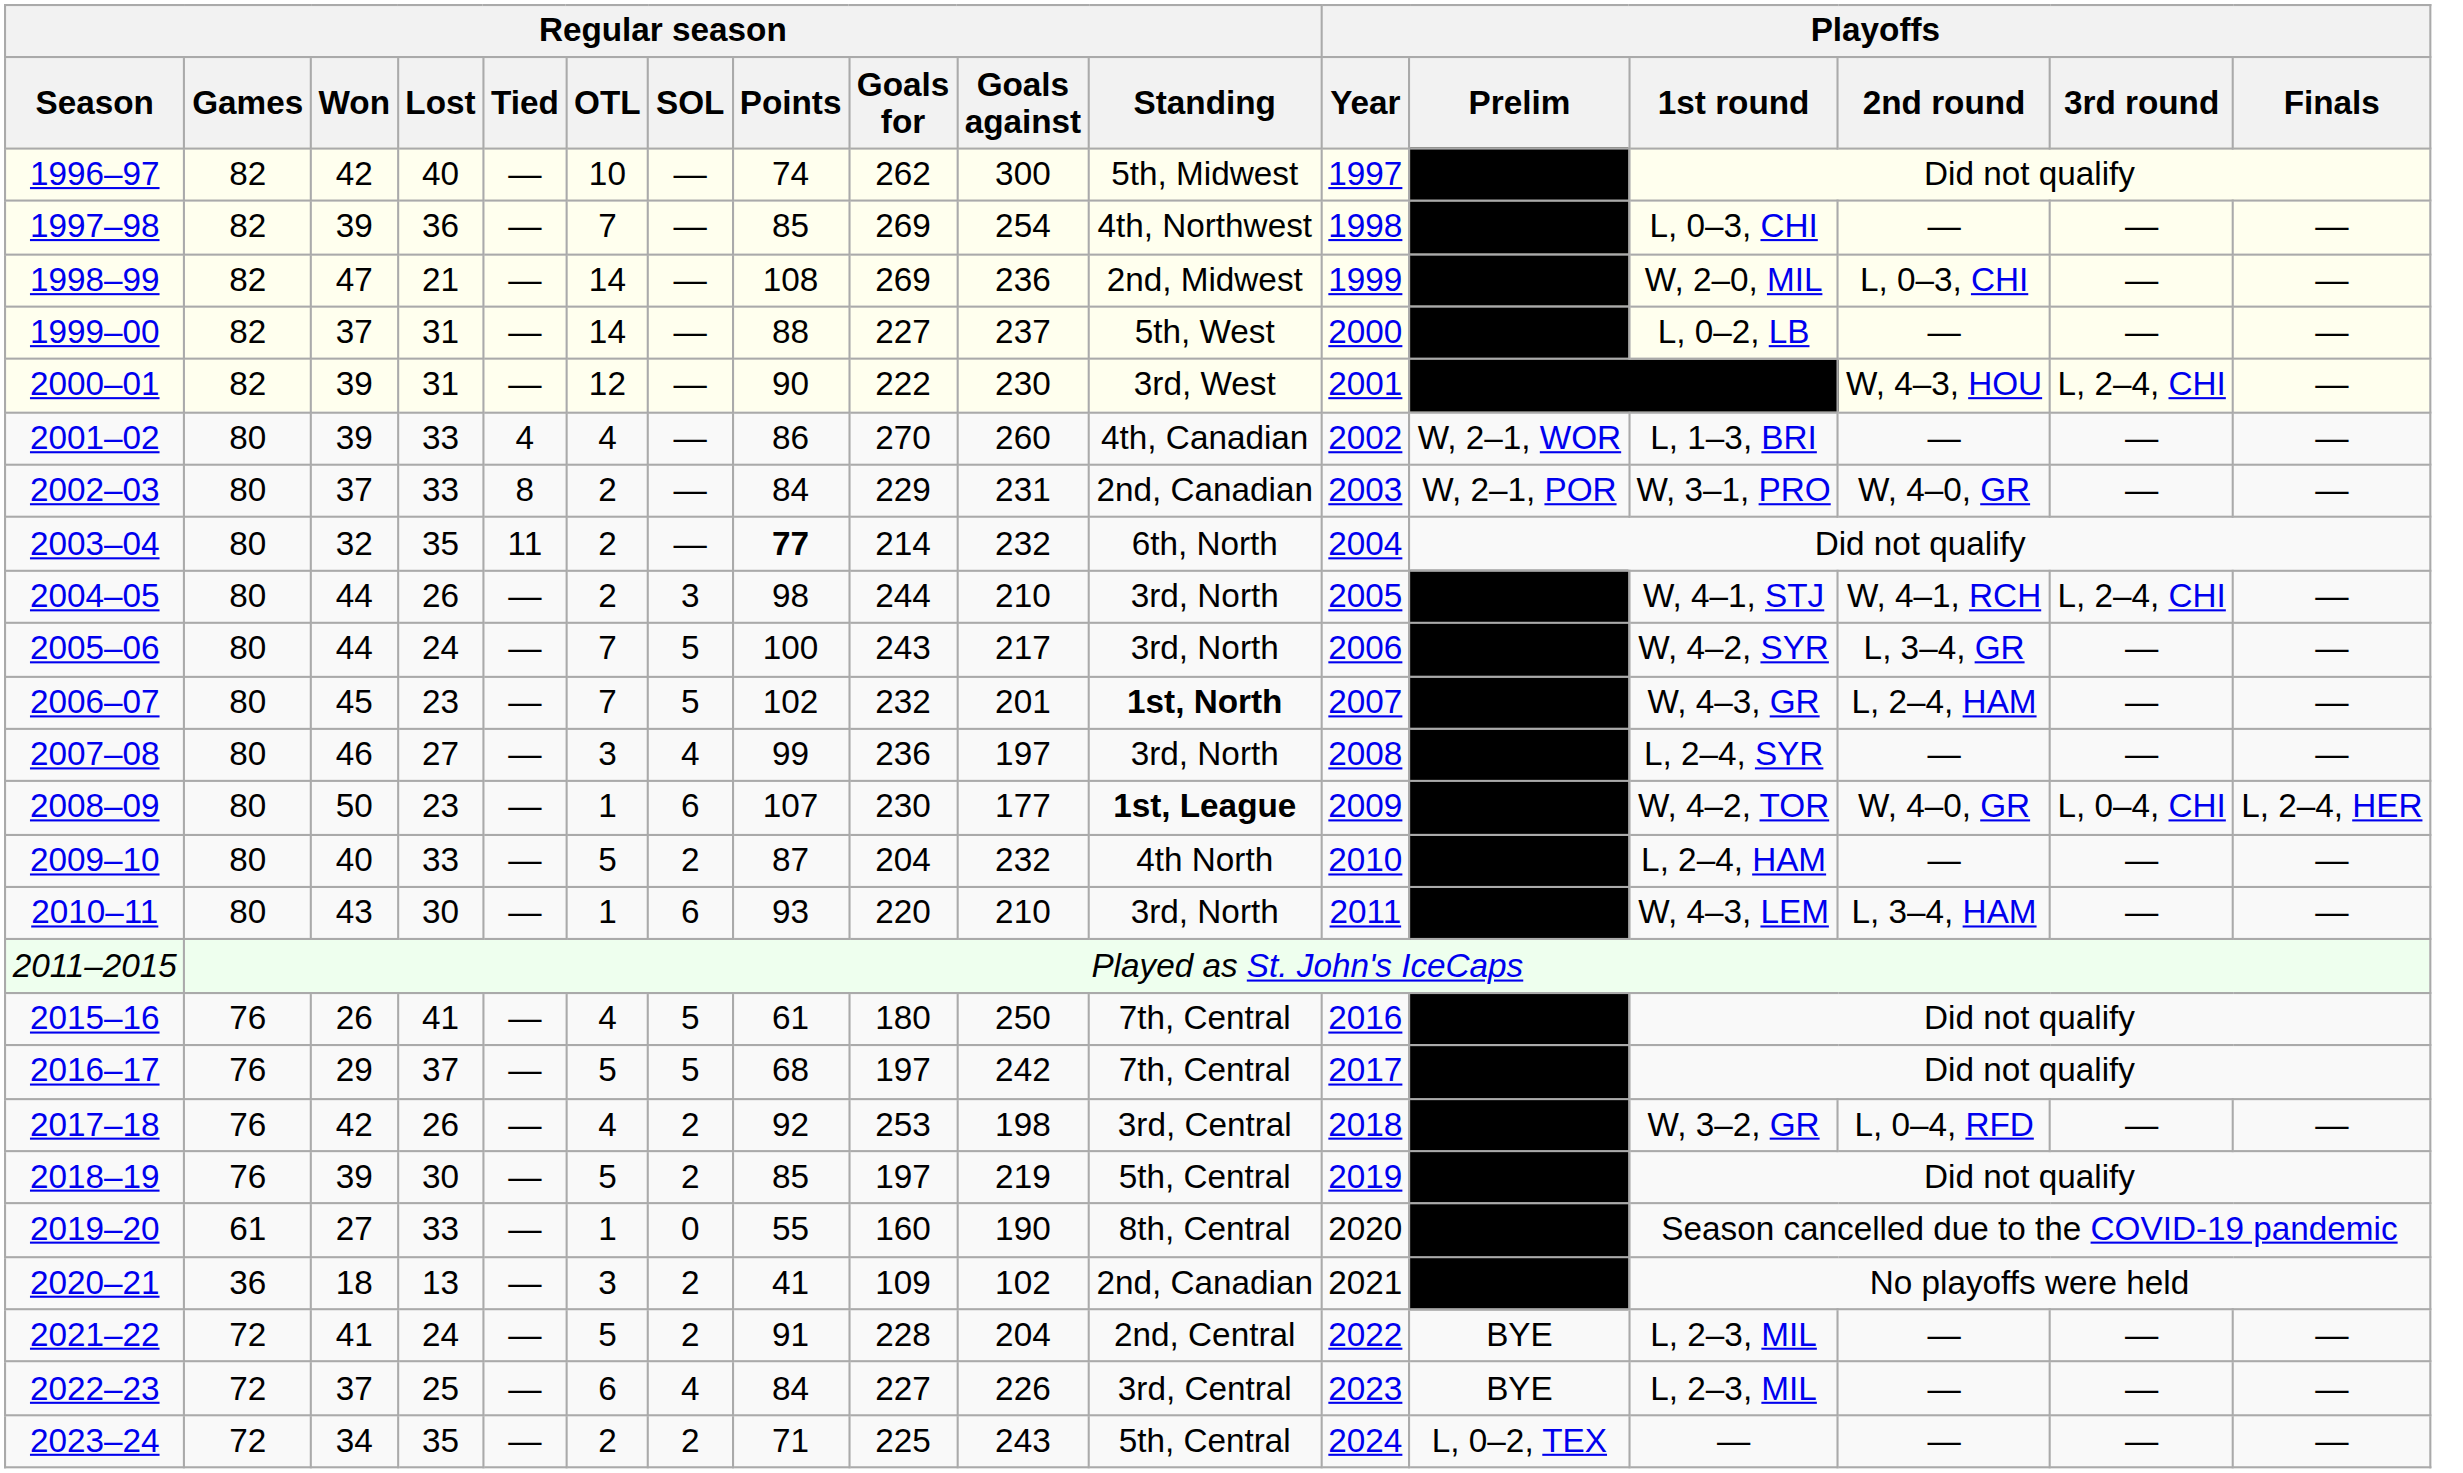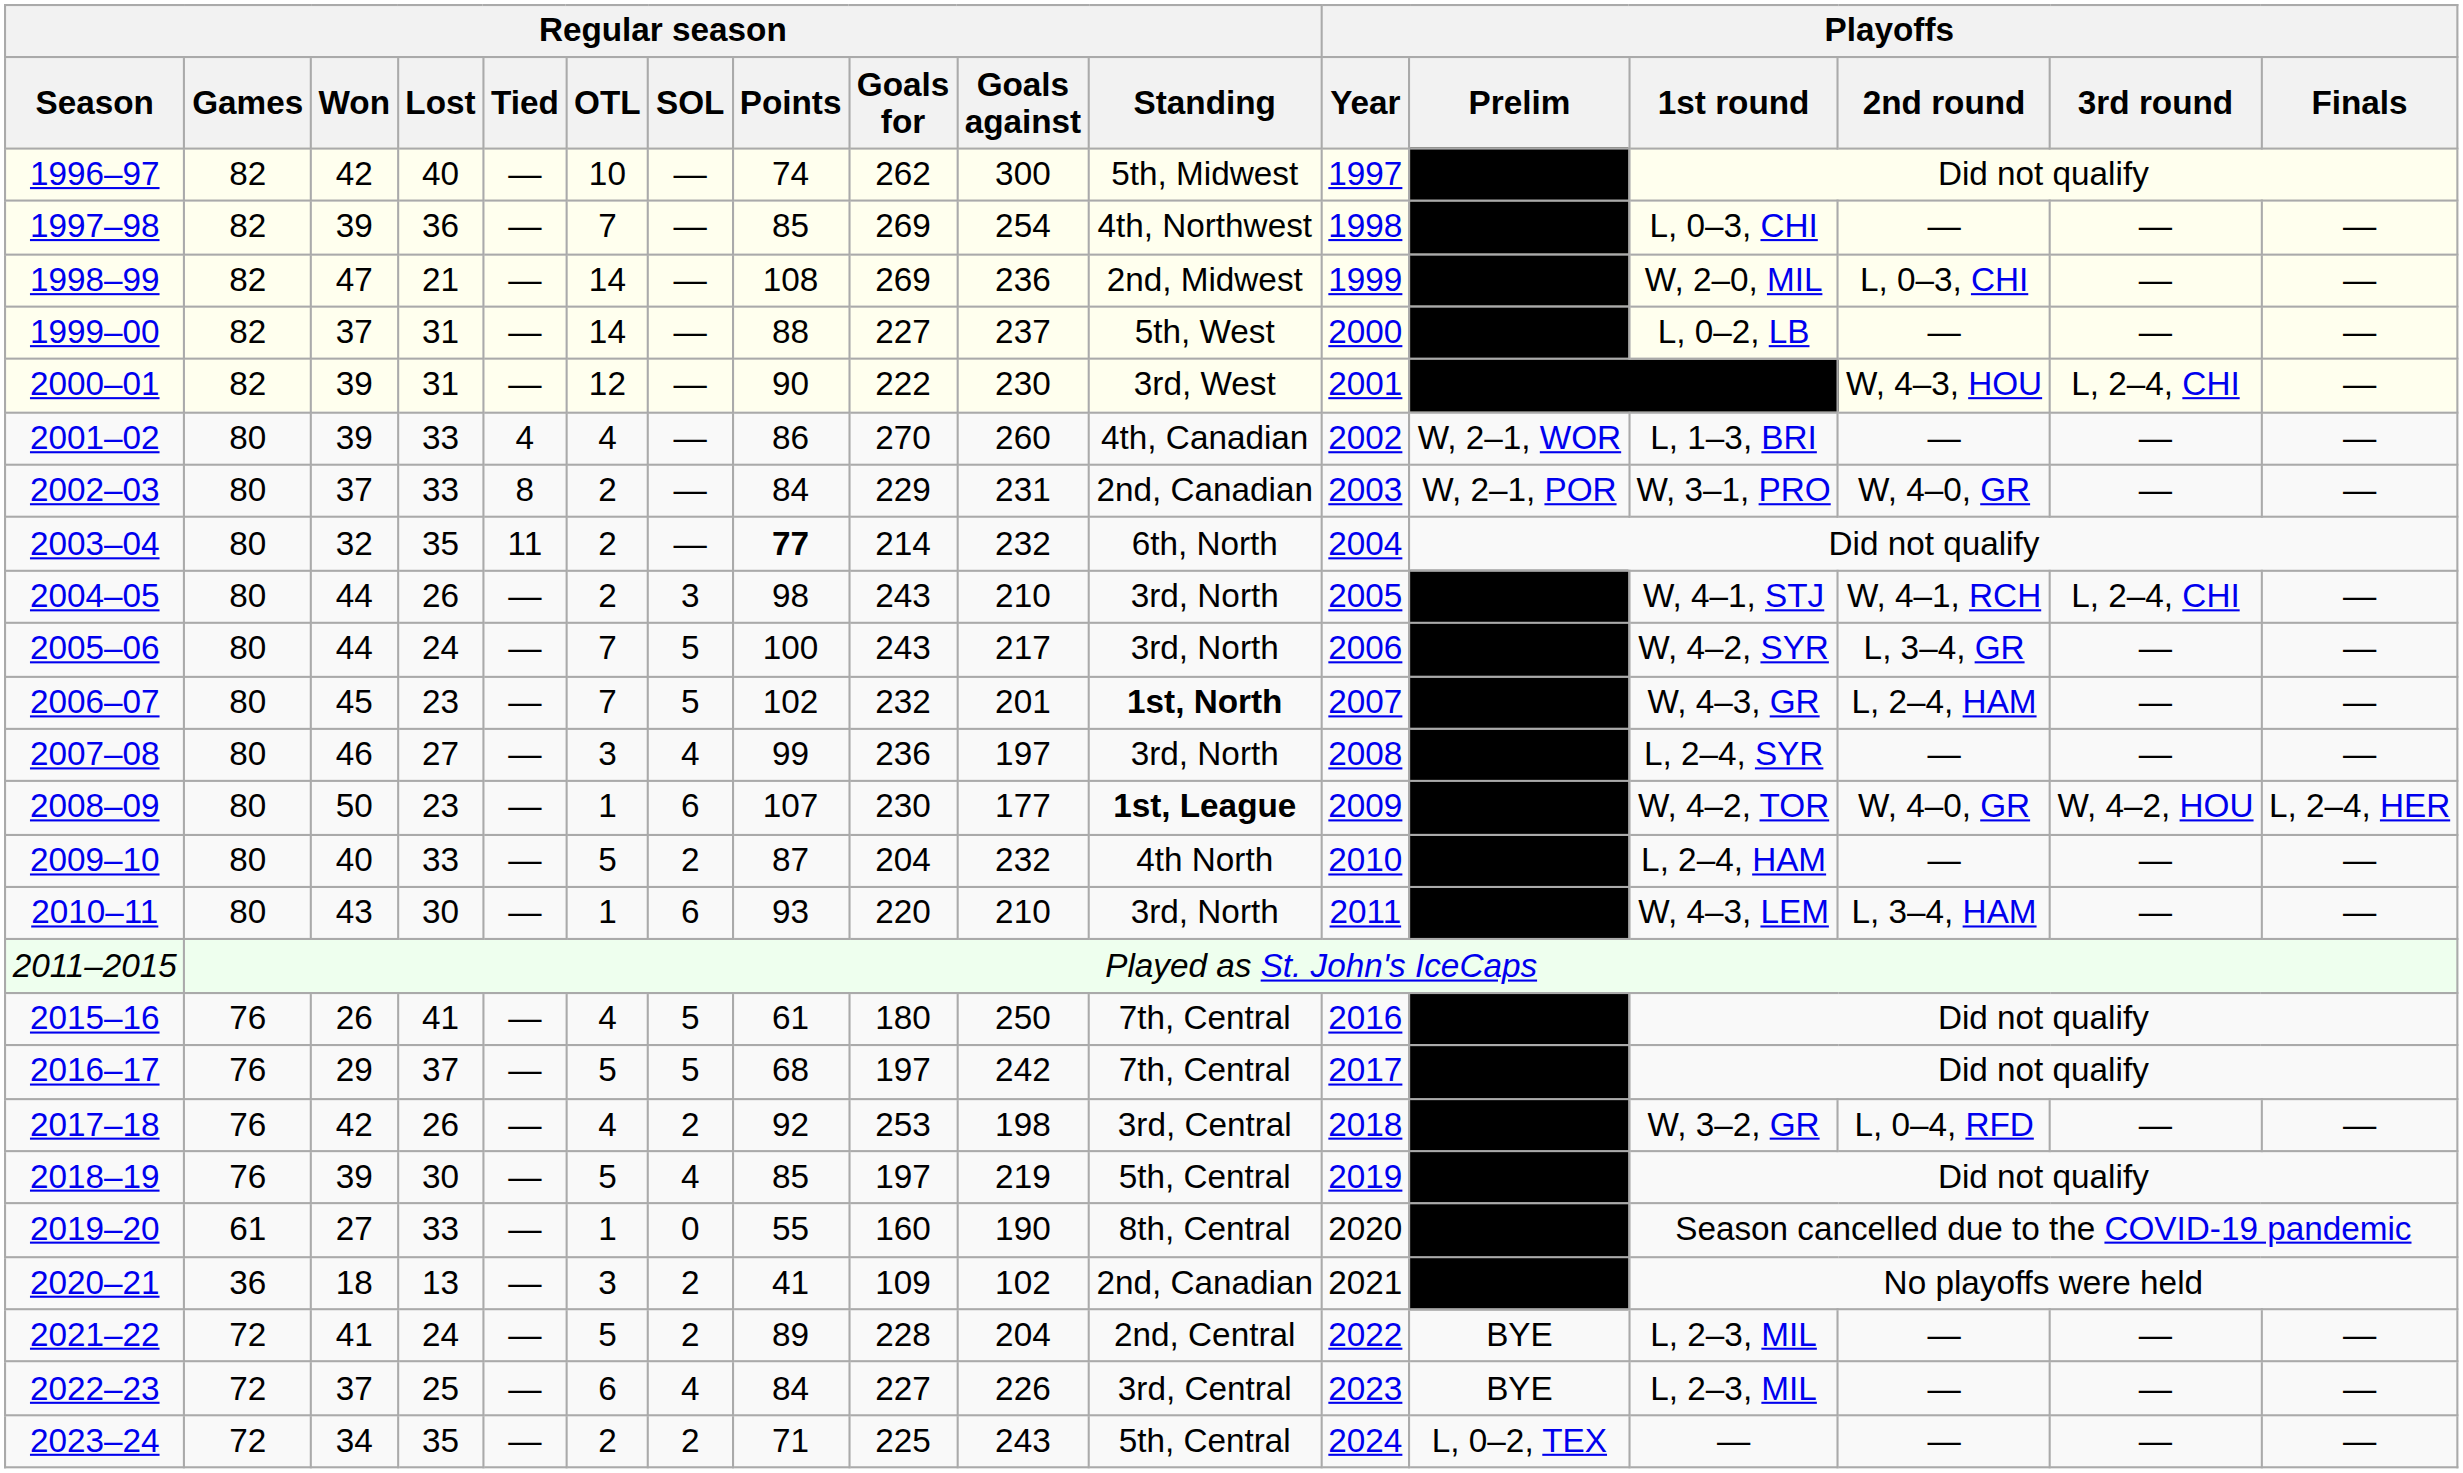 <table class="wikitable" style="text-align:center; font-size:100%">
 <tr>
 <th colspan=11>Regular season</th>
 <th colspan=6>Playoffs</th>
 </tr>
 <tr>
 <th>Season</th>
 <th>Games</th>
 <th>Won</th>
 <th>Lost</th>
 <th>Tied</th>
 <th>OTL</th>
 <th>SOL</th>
 <th>Points</th>
 <th>Goals<br>for</th>
 <th>Goals<br>against</th>
 <th>Standing</th>
 <th>Year</th>
 <th>Prelim</th>
 <th>1st round</th>
 <th>2nd round</th>
 <th>3rd round</th>
 <th>Finals</th>
 </tr>
 <tr bgcolor="#ffffee">
 <td><a href='#'>1996–97</a></td>
 <td>82</td>
 <td>42</td>
 <td>40</td>
 <td>—</td>
 <td>10</td>
 <td>—</td>
 <td>74</td>
 <td>262</td>
 <td>300</td>
 <td>5th, Midwest</td>
 <td><a href='#'>1997</a></td>
 <td bgcolor=#000000>—</td>
 <td colspan=4>Did not qualify</td>
 </tr>
 <tr bgcolor="#ffffee">
 <td><a href='#'>1997–98</a></td>
 <td>82</td>
 <td>39</td>
 <td>36</td>
 <td>—</td>
 <td>7</td>
 <td>—</td>
 <td>85</td>
 <td>269</td>
 <td>254</td>
 <td>4th, Northwest</td>
 <td><a href='#'>1998</a></td>
 <td bgcolor=#000000>—</td>
 <td>L, 0–3, <a href='#'>CHI</a></td>
 <td>—</td>
 <td>—</td>
 <td>—</td>
 </tr>
 <tr bgcolor="#ffffee">
 <td><a href='#'>1998–99</a></td>
 <td>82</td>
 <td>47</td>
 <td>21</td>
 <td>—</td>
 <td>14</td>
 <td>—</td>
 <td>108</td>
 <td>269</td>
 <td>236</td>
 <td>2nd, Midwest</td>
 <td><a href='#'>1999</a></td>
 <td bgcolor=#000000>—</td>
 <td>W, 2–0, <a href='#'>MIL</a></td>
 <td>L, 0–3, <a href='#'>CHI</a></td>
 <td>—</td>
 <td>—</td>
 </tr>
 <tr bgcolor="#ffffee">
 <td><a href='#'>1999–00</a></td>
 <td>82</td>
 <td>37</td>
 <td>31</td>
 <td>—</td>
 <td>14</td>
 <td>—</td>
 <td>88</td>
 <td>227</td>
 <td>237</td>
 <td>5th, West</td>
 <td><a href='#'>2000</a></td>
 <td bgcolor=#000000>—</td>
 <td>L, 0–2, <a href='#'>LB</a></td>
 <td>—</td>
 <td>—</td>
 <td>—</td>
 </tr>
 <tr bgcolor="#ffffee">
 <td><a href='#'>2000–01</a></td>
 <td>82</td>
 <td>39</td>
 <td>31</td>
 <td>—</td>
 <td>12</td>
 <td>—</td>
 <td>90</td>
 <td>222</td>
 <td>230</td>
 <td>3rd, West</td>
 <td><a href='#'>2001</a></td>
 <td colspan=2; bgcolor=#000000>—</td>
 <td>W, 4–3, <a href='#'>HOU</a></td>
 <td>L, 2–4, <a href='#'>CHI</a></td>
 <td>—</td>
 </tr>
 <tr>
 <td><a href='#'>2001–02</a></td>
 <td>80</td>
 <td>39</td>
 <td>33</td>
 <td>4</td>
 <td>4</td>
 <td>—</td>
 <td>86</td>
 <td>270</td>
 <td>260</td>
 <td>4th, Canadian</td>
 <td><a href='#'>2002</a></td>
 <td>W, 2–1, <a href='#'>WOR</a></td>
 <td>L, 1–3, <a href='#'>BRI</a></td>
 <td>—</td>
 <td>—</td>
 <td>—</td>
 </tr>
 <tr>
 <td><a href='#'>2002–03</a></td>
 <td>80</td>
 <td>37</td>
 <td>33</td>
 <td>8</td>
 <td>2</td>
 <td>—</td>
 <td>84</td>
 <td>229</td>
 <td>231</td>
 <td>2nd, Canadian</td>
 <td><a href='#'>2003</a></td>
 <td>W, 2–1, <a href='#'>POR</a></td>
 <td>W, 3–1, <a href='#'>PRO</a></td>
 <td>W, 4–0, <a href='#'>GR</a></td>
 <td>—</td>
 <td>—</td>
 </tr>
 <tr>
 <td><a href='#'>2003–04</a></td>
 <td>80</td>
 <td>32</td>
 <td>35</td>
 <td>11</td>
 <td>2</td>
 <td>—</td>
 <td><strong>77</strong></td>
 <td>214</td>
 <td>232</td>
 <td>6th, North</td>
 <td><a href='#'>2004</a></td>
 <td colspan="5">Did not qualify</td>
 </tr>
 <tr>
 <td><a href='#'>2004–05</a></td>
 <td>80</td>
 <td>44</td>
 <td>26</td>
 <td>—</td>
 <td>2</td>
 <td>3</td>
 <td>98</td>
-<td>244</td>
+<td>243</td>
 <td>210</td>
 <td>3rd, North</td>
 <td><a href='#'>2005</a></td>
 <td bgcolor=#000000>—</td>
 <td>W, 4–1, <a href='#'>STJ</a></td>
 <td>W, 4–1, <a href='#'>RCH</a></td>
 <td>L, 2–4, <a href='#'>CHI</a></td>
 <td>—</td>
 </tr>
 <tr>
 <td><a href='#'>2005–06</a></td>
 <td>80</td>
 <td>44</td>
 <td>24</td>
 <td>—</td>
 <td>7</td>
 <td>5</td>
 <td>100</td>
 <td>243</td>
 <td>217</td>
 <td>3rd, North</td>
 <td><a href='#'>2006</a></td>
 <td bgcolor=#000000>—</td>
 <td>W, 4–2, <a href='#'>SYR</a></td>
 <td>L, 3–4, <a href='#'>GR</a></td>
 <td>—</td>
 <td>—</td>
 </tr>
 <tr>
 <td><a href='#'>2006–07</a></td>
 <td>80</td>
 <td>45</td>
 <td>23</td>
 <td>—</td>
 <td>7</td>
 <td>5</td>
 <td>102</td>
 <td>232</td>
 <td>201</td>
 <td><strong>1st, North</strong></td>
 <td><a href='#'>2007</a></td>
 <td bgcolor=#000000>—</td>
 <td>W, 4–3, <a href='#'>GR</a></td>
 <td>L, 2–4, <a href='#'>HAM</a></td>
 <td>—</td>
 <td>—</td>
 </tr>
 <tr>
 <td><a href='#'>2007–08</a></td>
 <td>80</td>
 <td>46</td>
 <td>27</td>
 <td>—</td>
 <td>3</td>
 <td>4</td>
 <td>99</td>
 <td>236</td>
 <td>197</td>
 <td>3rd, North</td>
 <td><a href='#'>2008</a></td>
 <td bgcolor=#000000>—</td>
 <td>L, 2–4, <a href='#'>SYR</a></td>
 <td>—</td>
 <td>—</td>
 <td>—</td>
 </tr>
 <tr>
 <td><a href='#'>2008–09</a></td>
 <td>80</td>
 <td>50</td>
 <td>23</td>
 <td>—</td>
 <td>1</td>
 <td>6</td>
 <td>107</td>
 <td>230</td>
 <td>177</td>
 <td><strong>1st, League</strong></td>
 <td><a href='#'>2009</a></td>
 <td bgcolor=#000000>—</td>
 <td>W, 4–2, <a href='#'>TOR</a></td>
 <td>W, 4–0, <a href='#'>GR</a></td>
-<td>L, 0–4, <a href='#'>CHI</a></td>
+<td>W, 4–2, <a href='#'>HOU</a></td>
 <td>L, 2–4, <a href='#'>HER</a></td>
 </tr>
 <tr>
 <td><a href='#'>2009–10</a></td>
 <td>80</td>
 <td>40</td>
 <td>33</td>
 <td>—</td>
 <td>5</td>
 <td>2</td>
 <td>87</td>
 <td>204</td>
 <td>232</td>
 <td>4th North</td>
 <td><a href='#'>2010</a></td>
 <td bgcolor=#000000>—</td>
 <td>L, 2–4, <a href='#'>HAM</a></td>
 <td>—</td>
 <td>—</td>
 <td>—</td>
 </tr>
 <tr>
 <td><a href='#'>2010–11</a></td>
 <td>80</td>
 <td>43</td>
 <td>30</td>
 <td>—</td>
 <td>1</td>
 <td>6</td>
 <td>93</td>
 <td>220</td>
 <td>210</td>
 <td>3rd, North</td>
 <td><a href='#'>2011</a></td>
 <td bgcolor=#000000>—</td>
 <td>W, 4–3, <a href='#'>LEM</a></td>
 <td>L, 3–4, <a href='#'>HAM</a></td>
 <td>—</td>
 <td>—</td>
 </tr>
 <tr bgcolor="#eeffee">
 <td><em>2011–2015</em></td>
 <td colspan="17"><em>Played as <a href='#'>St. John's IceCaps</a></em></td>
 </tr>
 <tr>
 <td><a href='#'>2015–16</a></td>
 <td>76</td>
 <td>26</td>
 <td>41</td>
 <td>—</td>
 <td>4</td>
 <td>5</td>
 <td>61</td>
 <td>180</td>
 <td>250</td>
 <td>7th, Central</td>
 <td><a href='#'>2016</a></td>
 <td bgcolor=#000000>—</td>
 <td colspan=4>Did not qualify</td>
 </tr>
 <tr>
 <td><a href='#'>2016–17</a></td>
 <td>76</td>
 <td>29</td>
 <td>37</td>
 <td>—</td>
 <td>5</td>
 <td>5</td>
 <td>68</td>
 <td>197</td>
 <td>242</td>
 <td>7th, Central</td>
 <td><a href='#'>2017</a></td>
 <td bgcolor=#000000>—</td>
 <td colspan=4>Did not qualify</td>
 </tr>
 <tr>
 <td><a href='#'>2017–18</a></td>
 <td>76</td>
 <td>42</td>
 <td>26</td>
 <td>—</td>
 <td>4</td>
 <td>2</td>
 <td>92</td>
 <td>253</td>
 <td>198</td>
 <td>3rd, Central</td>
 <td><a href='#'>2018</a></td>
 <td bgcolor=#000000>—</td>
 <td>W, 3–2, <a href='#'>GR</a></td>
 <td>L, 0–4, <a href='#'>RFD</a></td>
 <td>—</td>
 <td>—</td>
 </tr>
 <tr>
 <td><a href='#'>2018–19</a></td>
 <td>76</td>
 <td>39</td>
 <td>30</td>
 <td>—</td>
 <td>5</td>
-<td>2</td>
+<td>4</td>
 <td>85</td>
 <td>197</td>
 <td>219</td>
 <td>5th, Central</td>
 <td><a href='#'>2019</a></td>
 <td bgcolor=#000000>—</td>
 <td colspan=4>Did not qualify</td>
 </tr>
 <tr>
 <td><a href='#'>2019–20</a></td>
 <td>61</td>
 <td>27</td>
 <td>33</td>
 <td>—</td>
 <td>1</td>
 <td>0</td>
 <td>55</td>
 <td>160</td>
 <td>190</td>
 <td>8th, Central</td>
 <td>2020</td>
 <td bgcolor=#000000>—</td>
 <td colspan="4">Season cancelled due to the <a href='#'>COVID-19 pandemic</a></td>
 </tr>
 <tr>
 <td><a href='#'>2020–21</a></td>
 <td>36</td>
 <td>18</td>
 <td>13</td>
 <td>—</td>
 <td>3</td>
 <td>2</td>
 <td>41</td>
 <td>109</td>
 <td>102</td>
 <td>2nd, Canadian</td>
 <td>2021</td>
 <td bgcolor=#000000>—</td>
 <td colspan="4">No playoffs were held</td>
 </tr>
 <tr>
 <td><a href='#'>2021–22</a></td>
 <td>72</td>
 <td>41</td>
 <td>24</td>
 <td>—</td>
 <td>5</td>
 <td>2</td>
-<td>91</td>
+<td>89</td>
 <td>228</td>
 <td>204</td>
 <td>2nd, Central</td>
 <td><a href='#'>2022</a></td>
 <td>BYE</td>
 <td>L, 2–3, <a href='#'>MIL</a></td>
 <td>—</td>
 <td>—</td>
 <td>—</td>
 </tr>
 <tr>
 <td><a href='#'>2022–23</a></td>
 <td>72</td>
 <td>37</td>
 <td>25</td>
 <td>—</td>
 <td>6</td>
 <td>4</td>
 <td>84</td>
 <td>227</td>
 <td>226</td>
 <td>3rd, Central</td>
 <td><a href='#'>2023</a></td>
 <td>BYE</td>
 <td>L, 2–3, <a href='#'>MIL</a></td>
 <td>—</td>
 <td>—</td>
 <td>—</td>
 </tr>
 <tr>
 <td><a href='#'>2023–24</a></td>
 <td>72</td>
 <td>34</td>
 <td>35</td>
 <td>—</td>
 <td>2</td>
 <td>2</td>
 <td>71</td>
 <td>225</td>
 <td>243</td>
 <td>5th, Central</td>
 <td><a href='#'>2024</a></td>
 <td>L, 0–2, <a href='#'>TEX</a></td>
 <td>—</td>
 <td>—</td>
 <td>—</td>
 <td>—</td>
 </tr>
 </table>
